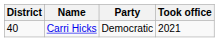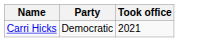 <table class="wikitable sortable">
 <tr>
-<th>District</th>
 <th>Name</th>
 <th>Party</th>
 <th>Took office</th>
 </tr>
 <tr>
-<td>40</td>
 <td><a href='#'>Carri Hicks</a></td>
 <td>Democratic</td>
 <td>2021</td>
 </tr>
 </table>
